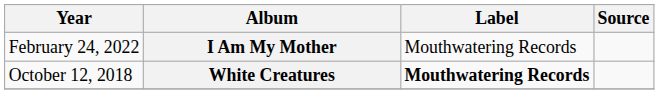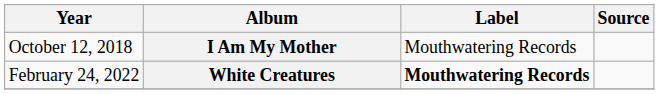 <table class="wikitable plainrowheaders">
 <tr>
 <th>Year</th>
 <th style="width:14em;">Album</th>
 <th>Label</th>
 <th>Source</th>
 </tr>
 <tr>
-<td>February 24, 2022</td>
+<td>October 12, 2018</td>
 <th scope="row">I Am My Mother</th>
 <td>Mouthwatering Records</td>
 <td></td>
 </tr>
 <tr>
-<td>October 12, 2018</td>
+<td>February 24, 2022</td>
 <th scope="row">White Creatures</th>
 <td><strong>Mouthwatering Records</strong></td>
 <td></td>
 </tr>
 <tr>
 </tr>
 </table>
